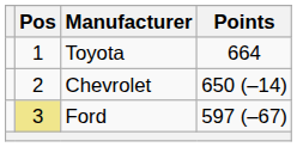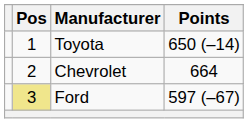 <table class="wikitable" style="font-size:95%">
 <tr>
 </tr>
 <tr>
 <th></th>
 <th>Pos</th>
 <th>Manufacturer</th>
 <th>Points</th>
 </tr>
 <tr>
 <td align="left"></td>
 <td style="text-align:center;">1</td>
 <td>Toyota</td>
-<td style="text-align:center;">664</td>
+<td style="text-align:center;">650 (–14)</td>
 </tr>
 <tr>
 <td align="left"></td>
 <td style="text-align:center;">2</td>
 <td>Chevrolet</td>
-<td style="text-align:center;">650 (–14)</td>
+<td style="text-align:center;">664</td>
 </tr>
 <tr>
 <td align="left"></td>
 <td style="background: khaki; text-align:center;">3</td>
 <td>Ford</td>
 <td style="text-align:center;">597 (–67)</td>
 </tr>
 <tr class="sortbottom">
 <th colspan="9"></th>
 </tr>
 </table>
